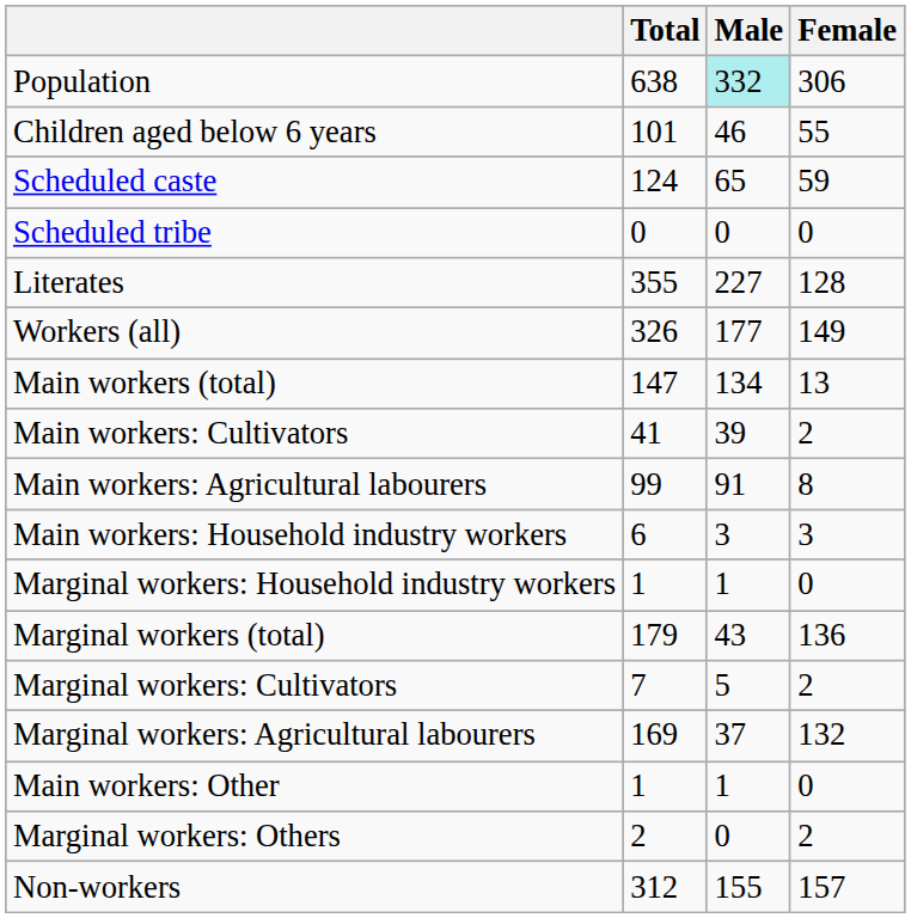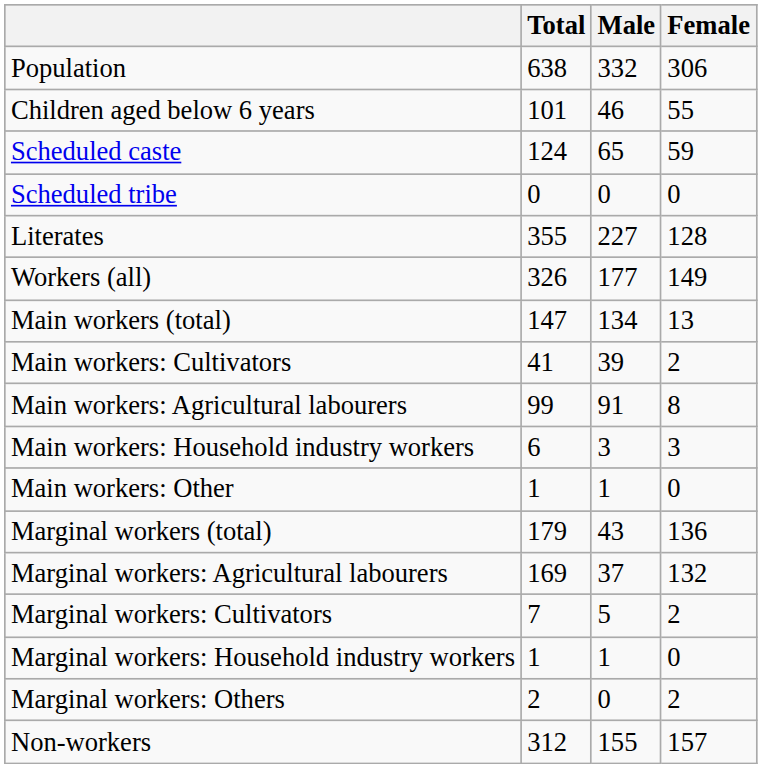 <table class="wikitable sortable">
 <tr>
 <th></th>
 <th>Total</th>
 <th>Male</th>
 <th>Female</th>
 </tr>
 <tr>
 <td>Population</td>
 <td>638</td>
-<td style="background: paleturquoise;">332</td>
+<td>332</td>
 <td>306</td>
 </tr>
 <tr>
 <td>Children aged below 6 years</td>
 <td>101</td>
 <td>46</td>
 <td>55</td>
 </tr>
 <tr>
 <td><a href='#'>Scheduled caste</a></td>
 <td>124</td>
 <td>65</td>
 <td>59</td>
 </tr>
 <tr>
 <td><a href='#'>Scheduled tribe</a></td>
 <td>0</td>
 <td>0</td>
 <td>0</td>
 </tr>
 <tr>
 <td>Literates</td>
 <td>355</td>
 <td>227</td>
 <td>128</td>
 </tr>
 <tr>
 <td>Workers (all)</td>
 <td>326</td>
 <td>177</td>
 <td>149</td>
 </tr>
 <tr>
 <td>Main workers (total)</td>
 <td>147</td>
 <td>134</td>
 <td>13</td>
 </tr>
 <tr>
 <td>Main workers: Cultivators</td>
 <td>41</td>
 <td>39</td>
 <td>2</td>
 </tr>
 <tr>
 <td>Main workers: Agricultural labourers</td>
 <td>99</td>
 <td>91</td>
 <td>8</td>
 </tr>
 <tr>
 <td>Main workers: Household industry workers</td>
 <td>6</td>
 <td>3</td>
 <td>3</td>
 </tr>
 <tr>
-<td>Marginal workers: Household industry workers</td>
+<td>Main workers: Other</td>
 <td>1</td>
 <td>1</td>
 <td>0</td>
 </tr>
 <tr>
 <td>Marginal workers (total)</td>
 <td>179</td>
 <td>43</td>
 <td>136</td>
 </tr>
 <tr>
+<td>Marginal workers: Agricultural labourers</td>
+<td>169</td>
+<td>37</td>
+<td>132</td>
+</tr>
+<tr>
 <td>Marginal workers: Cultivators</td>
 <td>7</td>
 <td>5</td>
 <td>2</td>
 </tr>
 <tr>
-<td>Marginal workers: Agricultural labourers</td>
-<td>169</td>
-<td>37</td>
-<td>132</td>
-</tr>
-<tr>
-<td>Main workers: Other</td>
+<td>Marginal workers: Household industry workers</td>
 <td>1</td>
 <td>1</td>
 <td>0</td>
 </tr>
 <tr>
 <td>Marginal workers: Others</td>
 <td>2</td>
 <td>0</td>
 <td>2</td>
 </tr>
 <tr>
 <td>Non-workers</td>
 <td>312</td>
 <td>155</td>
 <td>157</td>
 </tr>
 </table>
